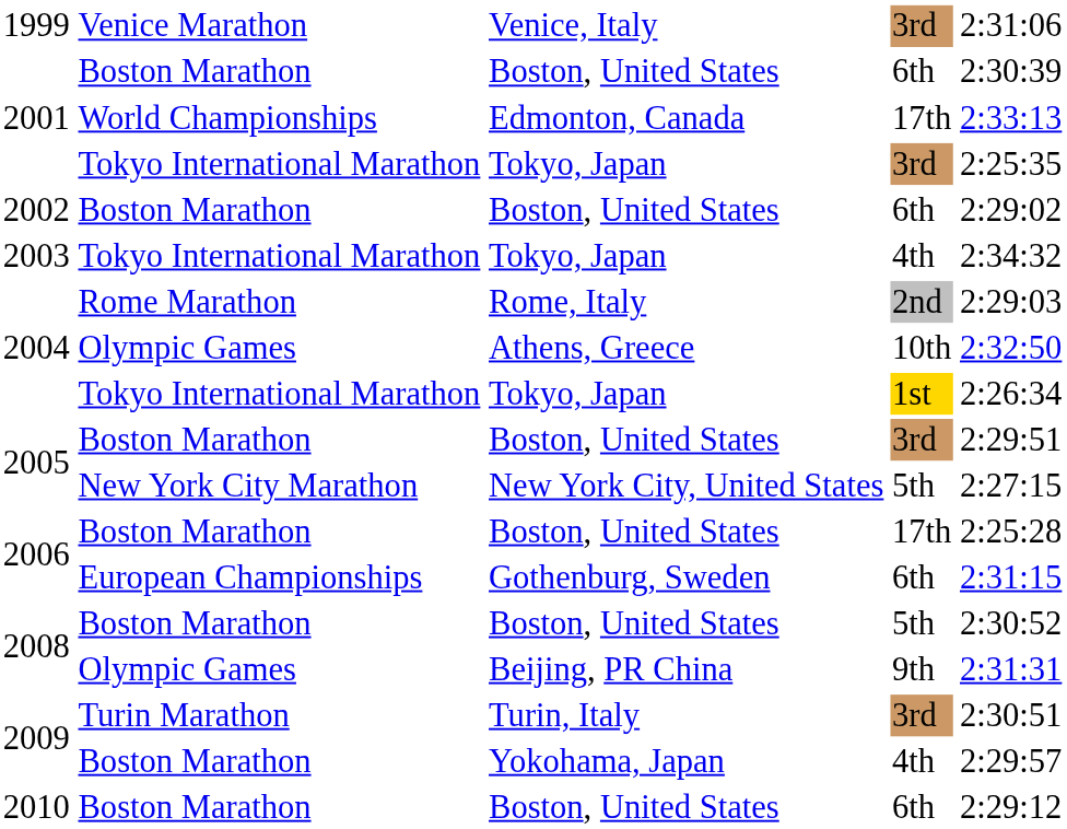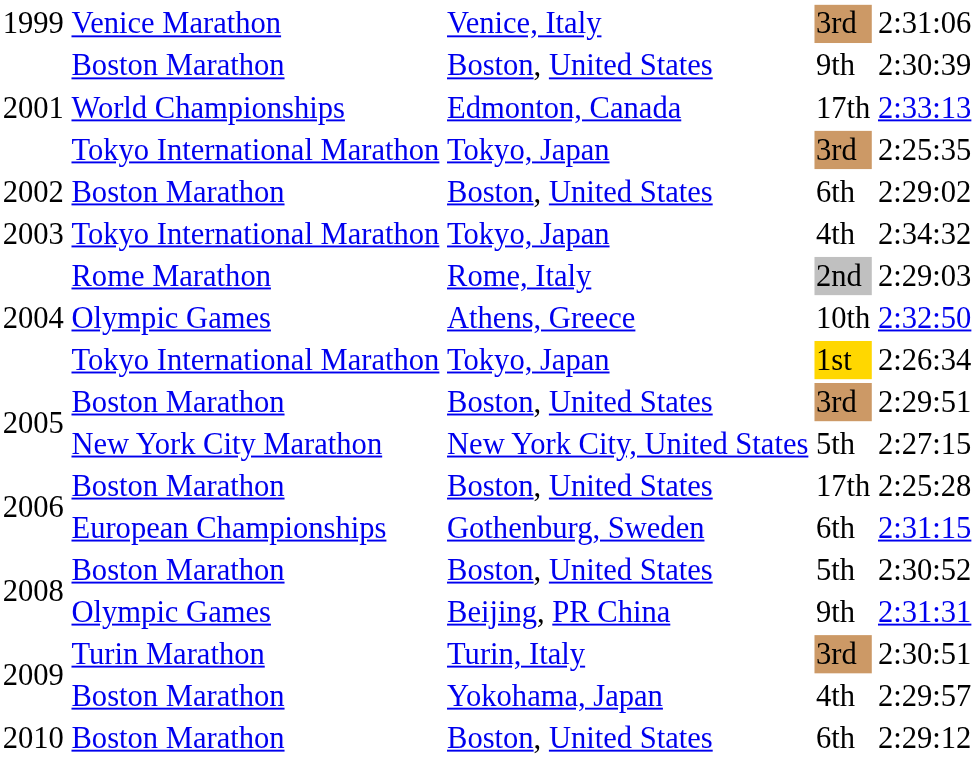 <table>
 <tr>
 <td>1999</td>
 <td><a href='#'>Venice Marathon</a></td>
 <td><a href='#'>Venice, Italy</a></td>
 <td bgcolor="cc9966">3rd</td>
 <td>2:31:06</td>
 </tr>
 <tr>
 <td rowspan=3>2001</td>
 <td><a href='#'>Boston Marathon</a></td>
 <td><a href='#'>Boston</a>, <a href='#'>United States</a></td>
-<td>6th</td>
+<td>9th</td>
 <td>2:30:39</td>
 </tr>
 <tr>
 <td><a href='#'>World Championships</a></td>
 <td><a href='#'>Edmonton, Canada</a></td>
 <td>17th</td>
 <td><a href='#'>2:33:13</a></td>
 </tr>
 <tr>
 <td><a href='#'>Tokyo International Marathon</a></td>
 <td><a href='#'>Tokyo, Japan</a></td>
 <td bgcolor="cc9966">3rd</td>
 <td>2:25:35</td>
 </tr>
 <tr>
 <td>2002</td>
 <td><a href='#'>Boston Marathon</a></td>
 <td><a href='#'>Boston</a>, <a href='#'>United States</a></td>
 <td>6th</td>
 <td>2:29:02</td>
 </tr>
 <tr>
 <td>2003</td>
 <td><a href='#'>Tokyo International Marathon</a></td>
 <td><a href='#'>Tokyo, Japan</a></td>
 <td>4th</td>
 <td>2:34:32</td>
 </tr>
 <tr>
 <td rowspan=3>2004</td>
 <td><a href='#'>Rome Marathon</a></td>
 <td><a href='#'>Rome, Italy</a></td>
 <td bgcolor="silver">2nd</td>
 <td>2:29:03</td>
 </tr>
 <tr>
 <td><a href='#'>Olympic Games</a></td>
 <td><a href='#'>Athens, Greece</a></td>
 <td>10th</td>
 <td><a href='#'>2:32:50</a></td>
 </tr>
 <tr>
 <td><a href='#'>Tokyo International Marathon</a></td>
 <td><a href='#'>Tokyo, Japan</a></td>
 <td bgcolor="gold">1st</td>
 <td>2:26:34</td>
 </tr>
 <tr>
 <td rowspan=2>2005</td>
 <td><a href='#'>Boston Marathon</a></td>
 <td><a href='#'>Boston</a>, <a href='#'>United States</a></td>
 <td bgcolor="cc9966">3rd</td>
 <td>2:29:51</td>
 </tr>
 <tr>
 <td><a href='#'>New York City Marathon</a></td>
 <td><a href='#'>New York City, United States</a></td>
 <td>5th</td>
 <td>2:27:15</td>
 </tr>
 <tr>
 <td rowspan=2>2006</td>
 <td><a href='#'>Boston Marathon</a></td>
 <td><a href='#'>Boston</a>, <a href='#'>United States</a></td>
 <td>17th</td>
 <td>2:25:28</td>
 </tr>
 <tr>
 <td><a href='#'>European Championships</a></td>
 <td><a href='#'>Gothenburg, Sweden</a></td>
 <td>6th</td>
 <td><a href='#'>2:31:15</a></td>
 </tr>
 <tr>
 <td rowspan=2>2008</td>
 <td><a href='#'>Boston Marathon</a></td>
 <td><a href='#'>Boston</a>, <a href='#'>United States</a></td>
 <td>5th</td>
 <td>2:30:52</td>
 </tr>
 <tr>
 <td><a href='#'>Olympic Games</a></td>
 <td><a href='#'>Beijing</a>, <a href='#'>PR China</a></td>
 <td>9th</td>
 <td><a href='#'>2:31:31</a></td>
 </tr>
 <tr>
 <td rowspan=2>2009</td>
 <td><a href='#'>Turin Marathon</a></td>
 <td><a href='#'>Turin, Italy</a></td>
 <td bgcolor="cc9966">3rd</td>
 <td>2:30:51</td>
 </tr>
 <tr>
 <td><a href='#'>Boston Marathon</a></td>
 <td><a href='#'>Yokohama, Japan</a></td>
 <td>4th</td>
 <td>2:29:57</td>
 </tr>
 <tr>
 <td>2010</td>
 <td><a href='#'>Boston Marathon</a></td>
 <td><a href='#'>Boston</a>, <a href='#'>United States</a></td>
 <td>6th</td>
 <td>2:29:12</td>
 </tr>
 </table>
